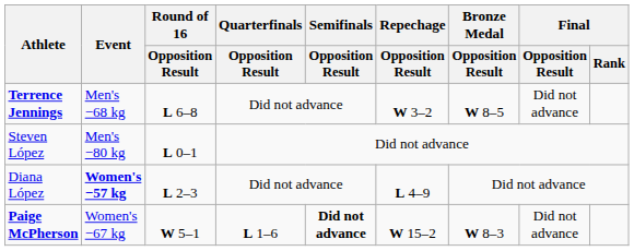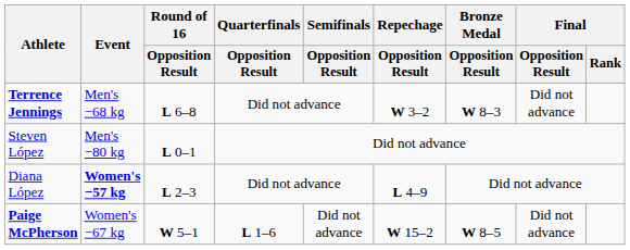 <table class=wikitable style=font-size:90%;text-align:center>
 <tr>
 <th rowspan=2>Athlete</th>
 <th rowspan=2>Event</th>
 <th>Round of 16</th>
 <th>Quarterfinals</th>
 <th>Semifinals</th>
 <th>Repechage</th>
 <th>Bronze Medal</th>
 <th colspan=2>Final</th>
 </tr>
 <tr style=font-size:95%>
 <th>Opposition<br>Result</th>
 <th>Opposition<br>Result</th>
 <th>Opposition<br>Result</th>
 <th>Opposition<br>Result</th>
 <th>Opposition<br>Result</th>
 <th>Opposition<br>Result</th>
 <th>Rank</th>
 </tr>
 <tr>
 <td align=left><strong><a href='#'>Terrence Jennings</a></strong></td>
 <td align=left><a href='#'>Men's −68 kg</a></td>
 <td><br><strong>L</strong> 6–8</td>
 <td colspan=2>Did not advance</td>
 <td><br><strong>W</strong> 3–2</td>
-<td><br><strong>W</strong> 8–5</td>
+<td><br><strong>W</strong> 8–3</td>
 <td>Did not advance</td>
 <td></td>
 </tr>
 <tr>
 <td align=left><a href='#'>Steven López</a></td>
 <td align=left><a href='#'>Men's −80 kg</a></td>
 <td><br><strong>L</strong> 0–1 </td>
 <td colspan=6>Did not advance</td>
 </tr>
 <tr>
 <td align=left><a href='#'>Diana López</a></td>
 <td align=left><strong><a href='#'>Women's −57 kg</a></strong></td>
 <td><br><strong>L</strong> 2–3</td>
 <td colspan=2>Did not advance</td>
 <td><br><strong>L</strong> 4–9</td>
 <td colspan=3>Did not advance</td>
 </tr>
 <tr>
 <td align=left><strong><a href='#'>Paige McPherson</a></strong></td>
 <td align=left><a href='#'>Women's −67 kg</a></td>
 <td><br><strong>W</strong> 5–1</td>
 <td><br><strong>L</strong> 1–6</td>
-<td><strong>Did not advance</strong></td>
+<td>Did not advance</td>
 <td><br><strong>W</strong> 15–2 </td>
-<td><br><strong>W</strong> 8–3</td>
+<td><br><strong>W</strong> 8–5</td>
 <td>Did not advance</td>
 <td></td>
 </tr>
 </table>
